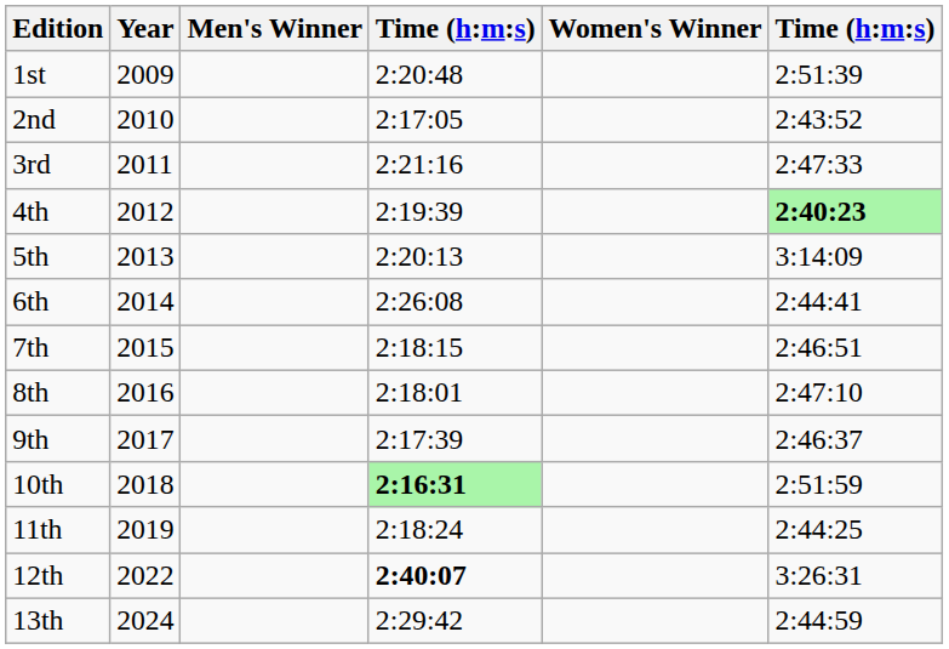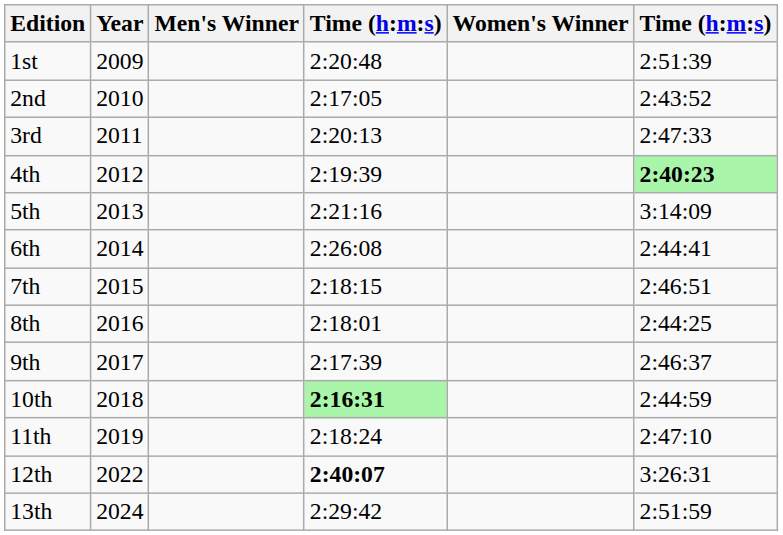 <table class="wikitable sortable">
 <tr>
 <th>Edition</th>
 <th>Year</th>
 <th>Men's Winner</th>
 <th>Time (<a href='#'>h</a>:<a href='#'>m</a>:<a href='#'>s</a>)</th>
 <th>Women's Winner</th>
 <th>Time (<a href='#'>h</a>:<a href='#'>m</a>:<a href='#'>s</a>)</th>
 </tr>
 <tr>
 <td>1st</td>
 <td>2009</td>
 <td></td>
 <td>2:20:48</td>
 <td></td>
 <td>2:51:39</td>
 </tr>
 <tr>
 <td>2nd</td>
 <td>2010</td>
 <td></td>
 <td>2:17:05</td>
 <td></td>
 <td>2:43:52</td>
 </tr>
 <tr>
 <td>3rd</td>
 <td>2011</td>
 <td></td>
-<td>2:21:16</td>
+<td>2:20:13</td>
 <td></td>
 <td>2:47:33</td>
 </tr>
 <tr>
 <td>4th</td>
 <td>2012</td>
 <td></td>
 <td>2:19:39</td>
 <td></td>
 <td bgcolor=#A9F5A9><strong>2:40:23</strong></td>
 </tr>
 <tr>
 <td>5th</td>
 <td>2013</td>
 <td></td>
-<td>2:20:13</td>
+<td>2:21:16</td>
 <td></td>
 <td>3:14:09</td>
 </tr>
 <tr>
 <td>6th</td>
 <td>2014</td>
 <td></td>
 <td>2:26:08</td>
 <td></td>
 <td>2:44:41</td>
 </tr>
 <tr>
 <td>7th</td>
 <td>2015</td>
 <td></td>
 <td>2:18:15</td>
 <td></td>
 <td>2:46:51</td>
 </tr>
 <tr>
 <td>8th</td>
 <td>2016</td>
 <td></td>
 <td>2:18:01</td>
 <td></td>
-<td>2:47:10</td>
+<td>2:44:25</td>
 </tr>
 <tr>
 <td>9th</td>
 <td>2017</td>
 <td></td>
 <td>2:17:39</td>
 <td></td>
 <td>2:46:37</td>
 </tr>
 <tr>
 <td>10th</td>
 <td>2018</td>
 <td></td>
 <td bgcolor=#A9F5A9><strong>2:16:31</strong></td>
 <td></td>
-<td>2:51:59</td>
+<td>2:44:59</td>
 </tr>
 <tr>
 <td>11th</td>
 <td>2019</td>
 <td></td>
 <td>2:18:24</td>
 <td></td>
-<td>2:44:25</td>
+<td>2:47:10</td>
 </tr>
 <tr>
 <td>12th</td>
 <td>2022</td>
 <td></td>
 <td><strong>2:40:07</strong></td>
 <td></td>
 <td>3:26:31</td>
 </tr>
 <tr>
 <td>13th</td>
 <td>2024</td>
 <td></td>
 <td>2:29:42</td>
 <td></td>
-<td>2:44:59</td>
+<td>2:51:59</td>
 </tr>
 </table>
